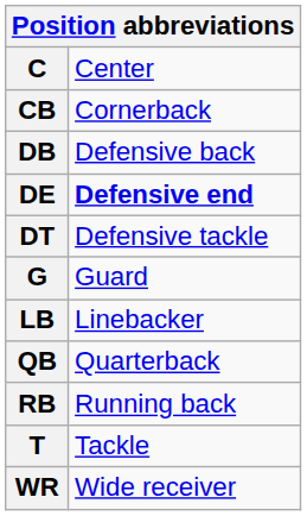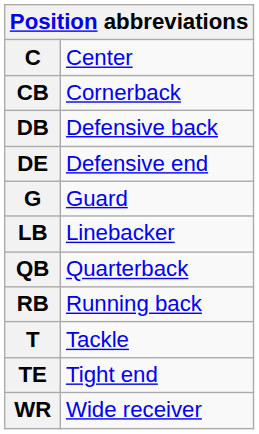 <table class="wikitable mw-collapsible mw-collapsed">
 <tr>
 <th scope="colgroup" colspan="2"><a href='#'>Position</a> abbreviations</th>
 </tr>
 <tr>
 <th scope="row">C</th>
 <td><a href='#'>Center</a></td>
 </tr>
 <tr>
 <th scope="row">CB</th>
 <td><a href='#'>Cornerback</a></td>
 </tr>
 <tr>
 <th scope="row">DB</th>
 <td><a href='#'>Defensive back</a></td>
 </tr>
 <tr>
 <th scope="row">DE</th>
-<td><strong><a href='#'>Defensive end</a></strong></td>
-</tr>
-<tr>
-<th scope="row">DT</th>
-<td><a href='#'>Defensive tackle</a></td>
+<td><a href='#'>Defensive end</a></td>
 </tr>
 <tr>
 <th scope="row">G</th>
 <td><a href='#'>Guard</a></td>
 </tr>
 <tr>
 <th scope="row">LB</th>
 <td><a href='#'>Linebacker</a></td>
 </tr>
 <tr>
 <th scope="row">QB</th>
 <td><a href='#'>Quarterback</a></td>
 </tr>
 <tr>
 <th scope="row">RB</th>
 <td><a href='#'>Running back</a></td>
 </tr>
 <tr>
 <th scope="row">T</th>
 <td><a href='#'>Tackle</a></td>
 </tr>
 <tr>
+<th scope="row">TE</th>
+<td><a href='#'>Tight end</a></td>
+</tr>
+<tr>
 <th scope="row">WR</th>
 <td><a href='#'>Wide receiver</a></td>
 </tr>
 </table>
